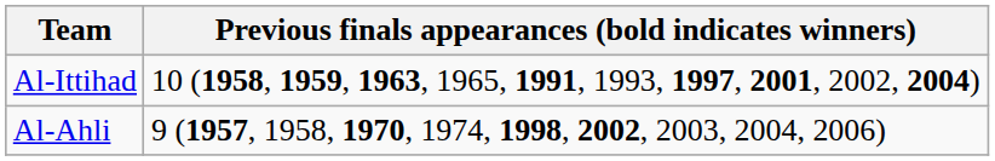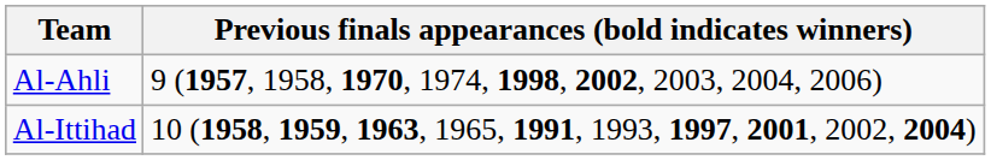 <table class="wikitable">
 <tr>
 <th>Team</th>
 <th>Previous finals appearances (bold indicates winners)</th>
 </tr>
 <tr>
+<td><a href='#'>Al-Ahli</a></td>
+<td>9 (<strong>1957</strong>, 1958, <strong>1970</strong>, 1974, <strong>1998</strong>, <strong>2002</strong>, 2003, 2004, 2006)</td>
+</tr>
+<tr>
 <td><a href='#'>Al-Ittihad</a></td>
 <td>10 (<strong>1958</strong>, <strong>1959</strong>, <strong>1963</strong>, 1965, <strong>1991</strong>, 1993, <strong>1997</strong>, <strong>2001</strong>, 2002, <strong>2004</strong>)</td>
 </tr>
-<tr>
-<td><a href='#'>Al-Ahli</a></td>
-<td>9 (<strong>1957</strong>, 1958, <strong>1970</strong>, 1974, <strong>1998</strong>, <strong>2002</strong>, 2003, 2004, 2006)</td>
-</tr>
 </table>
